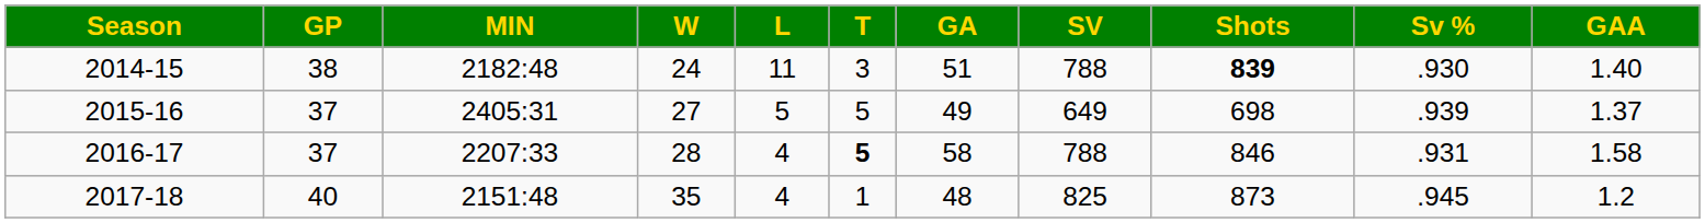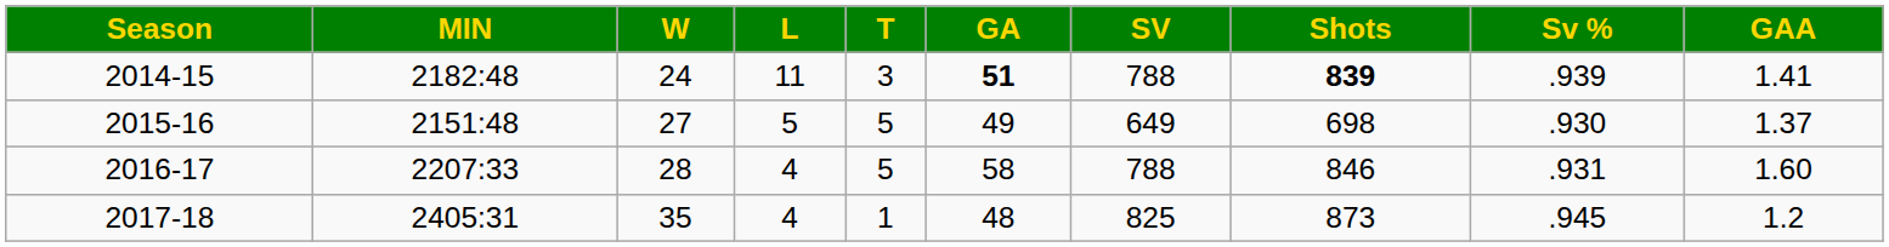 <table class="wikitable" style="width:80%;">
 <tr style="text-align:center; background:green; color:gold;">
 <td><strong>Season</strong></td>
-<td><strong>GP</strong></td>
 <td><strong>MIN</strong></td>
 <td><strong>W</strong></td>
 <td><strong>L</strong></td>
 <td><strong>T</strong></td>
 <td><strong>GA</strong></td>
 <td><strong>SV</strong></td>
 <td><strong>Shots</strong></td>
 <td><strong>Sv %</strong></td>
 <td><strong>GAA</strong></td>
 </tr>
 <tr style="text-align:center;" bgcolor="">
 <td>2014-15</td>
-<td>38</td>
 <td>2182:48</td>
 <td>24</td>
 <td>11</td>
 <td>3</td>
-<td>51</td>
+<td><strong>51</strong></td>
 <td>788</td>
 <td><strong>839</strong></td>
-<td>.930</td>
-<td>1.40</td>
+<td>.939</td>
+<td>1.41</td>
 </tr>
 <tr style="text-align:center;" bgcolor="">
 <td>2015-16</td>
-<td>37</td>
-<td>2405:31</td>
+<td>2151:48</td>
 <td>27</td>
 <td>5</td>
 <td>5</td>
 <td>49</td>
 <td>649</td>
 <td>698</td>
-<td>.939</td>
+<td>.930</td>
 <td>1.37</td>
 </tr>
 <tr style="text-align:center;" bgcolor="">
 <td>2016-17</td>
-<td>37</td>
 <td>2207:33</td>
 <td>28</td>
 <td>4</td>
-<td><strong>5</strong></td>
+<td>5</td>
 <td>58</td>
 <td>788</td>
 <td>846</td>
 <td>.931</td>
-<td>1.58</td>
+<td>1.60</td>
 </tr>
 <tr style="text-align:center;" bgcolor="">
 <td>2017-18</td>
-<td>40</td>
-<td>2151:48</td>
+<td>2405:31</td>
 <td>35</td>
 <td>4</td>
 <td>1</td>
 <td>48</td>
 <td>825</td>
 <td>873</td>
 <td>.945</td>
 <td>1.2</td>
 </tr>
 </table>
